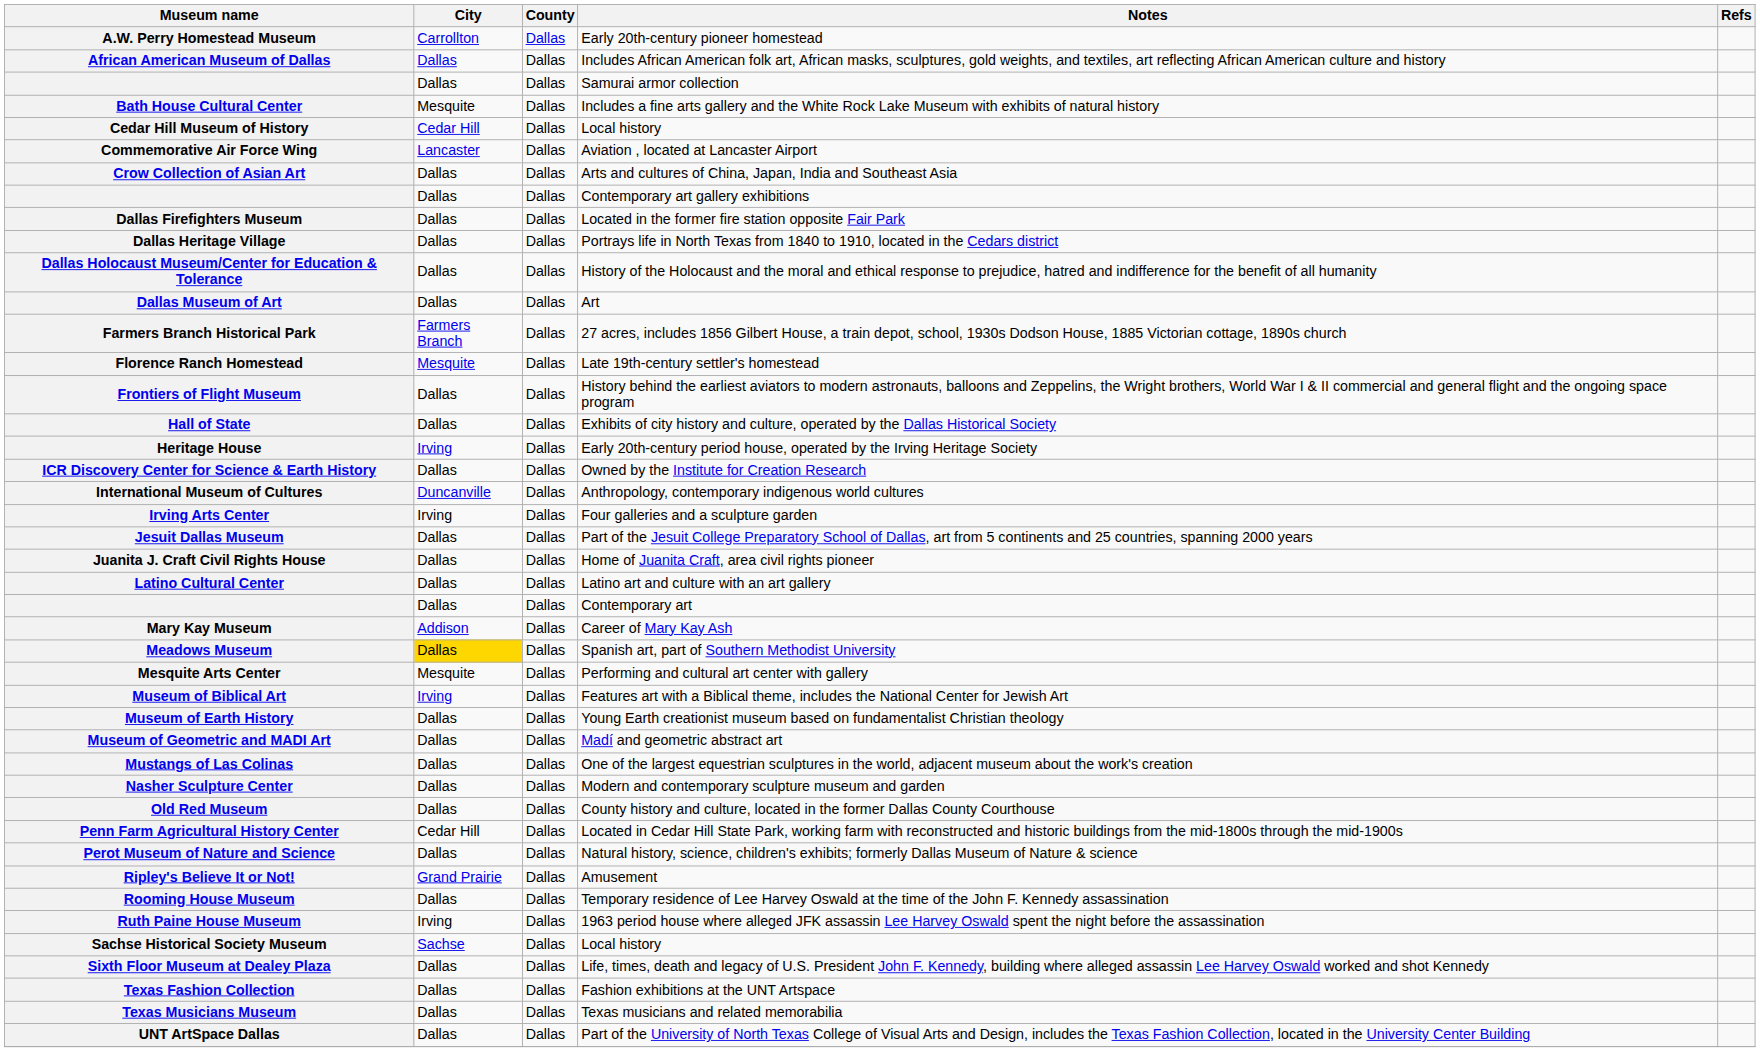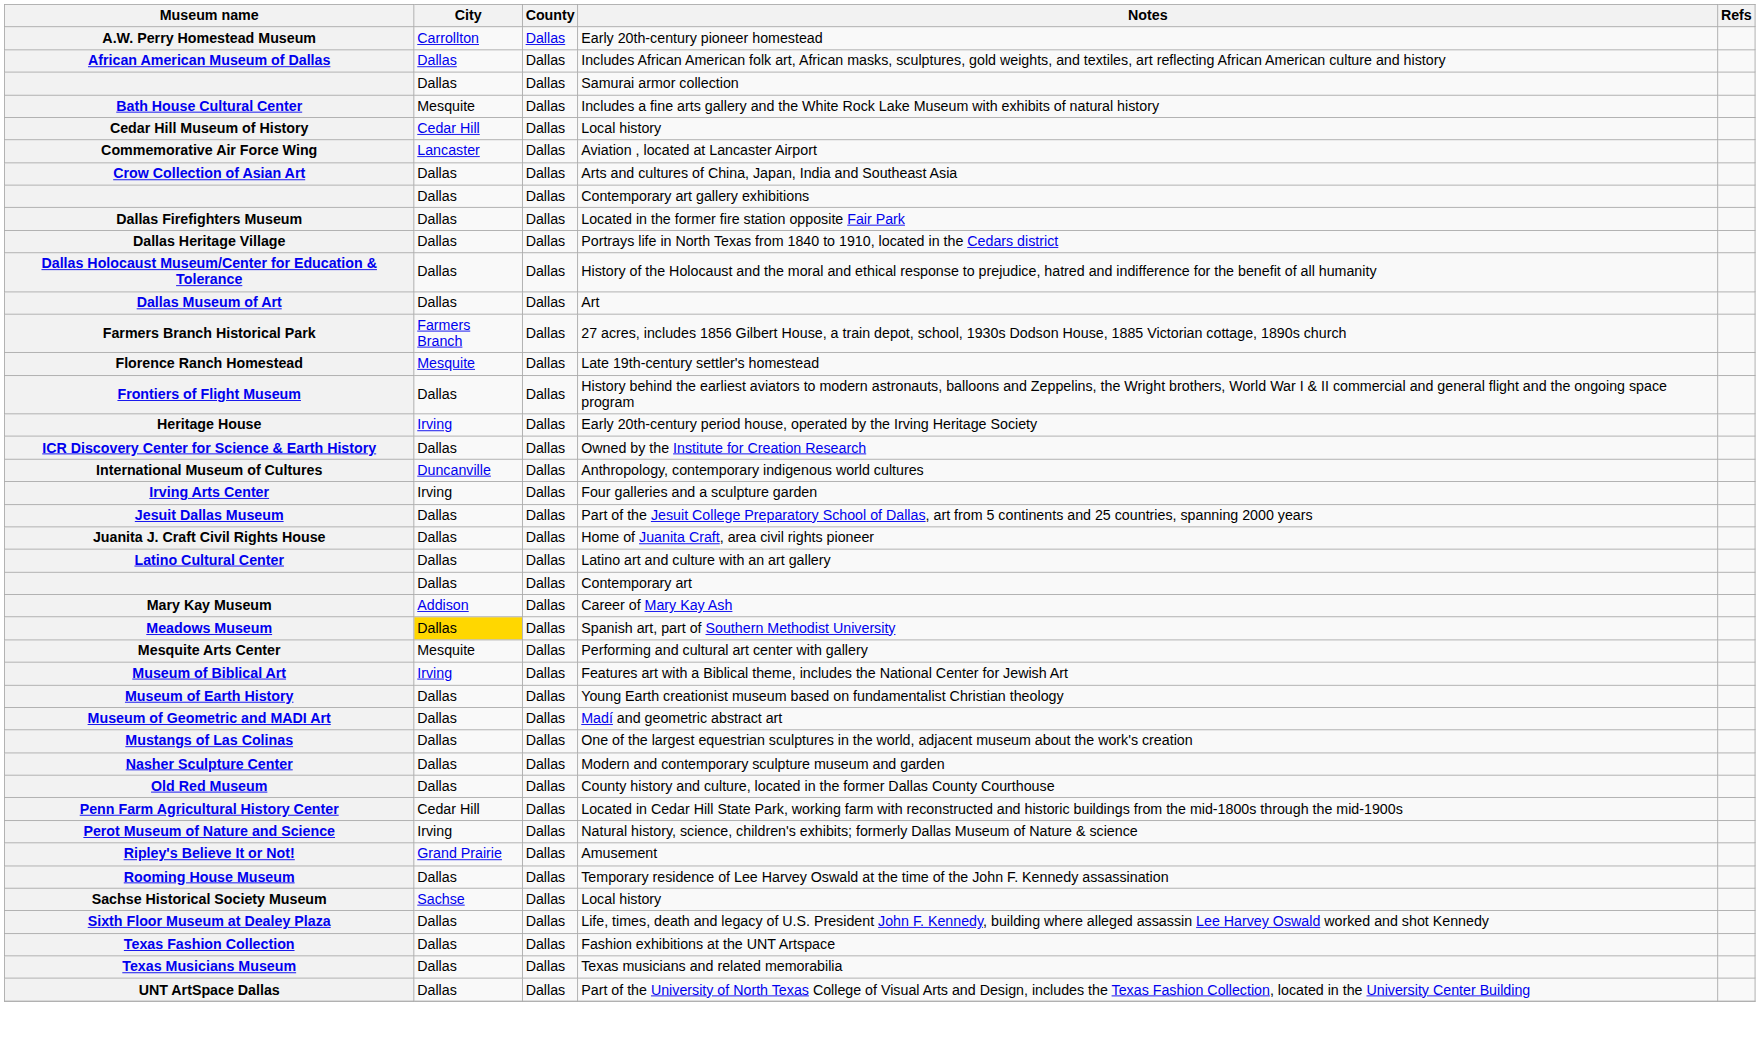 <table class="wikitable sortable plainrowheaders">
 <tr>
 <th scope="col">Museum name</th>
 <th scope="col">City</th>
 <th scope="col">County</th>
 <th scope="col">Notes</th>
 <th scope="col" class="unsortable">Refs</th>
 </tr>
 <tr>
 <th scope="row">A.W. Perry Homestead Museum</th>
 <td><a href='#'>Carrollton</a></td>
 <td><a href='#'>Dallas</a></td>
 <td>Early 20th-century pioneer homestead</td>
 <td align="center"></td>
 </tr>
 <tr>
 <th scope="row"><a href='#'>African American Museum of Dallas</a></th>
 <td><a href='#'>Dallas</a></td>
 <td>Dallas</td>
 <td>Includes African American folk art, African masks, sculptures, gold weights, and textiles, art reflecting African American culture and history</td>
 <td align="center"></td>
 </tr>
 <tr>
 <th scope="row"></th>
 <td>Dallas</td>
 <td>Dallas</td>
 <td>Samurai armor collection</td>
 <td align="center"></td>
 </tr>
 <tr>
 <th scope="row"><a href='#'>Bath House Cultural Center</a></th>
 <td>Mesquite</td>
 <td>Dallas</td>
 <td>Includes a fine arts gallery and the White Rock Lake Museum with exhibits of natural history</td>
 <td align="center"></td>
 </tr>
 <tr>
 <th scope="row">Cedar Hill Museum of History</th>
 <td><a href='#'>Cedar Hill</a></td>
 <td>Dallas</td>
 <td>Local history</td>
 <td align="center"></td>
 </tr>
 <tr>
 <th scope="row">Commemorative Air Force Wing</th>
 <td><a href='#'>Lancaster</a></td>
 <td>Dallas</td>
 <td>Aviation , located at Lancaster Airport</td>
 <td align="center"></td>
 </tr>
 <tr>
 <th scope="row"><a href='#'>Crow Collection of Asian Art</a></th>
 <td>Dallas</td>
 <td>Dallas</td>
 <td>Arts and cultures of China, Japan, India and Southeast Asia</td>
 <td align="center"></td>
 </tr>
 <tr>
 <th scope="row"></th>
 <td>Dallas</td>
 <td>Dallas</td>
 <td>Contemporary art gallery exhibitions</td>
 <td align="center"></td>
 </tr>
 <tr>
 <th scope="row">Dallas Firefighters Museum</th>
 <td>Dallas</td>
 <td>Dallas</td>
 <td>Located in the former fire station opposite <a href='#'>Fair Park</a></td>
 <td align="center"></td>
 </tr>
 <tr>
 <th scope="row">Dallas Heritage Village</th>
 <td>Dallas</td>
 <td>Dallas</td>
 <td>Portrays life in North Texas from 1840 to 1910, located in the <a href='#'>Cedars district</a></td>
 <td align="center"></td>
 </tr>
 <tr>
 <th scope="row"><a href='#'>Dallas Holocaust Museum/Center for Education & Tolerance</a></th>
 <td>Dallas</td>
 <td>Dallas</td>
 <td>History of the Holocaust and the moral and ethical response to prejudice, hatred and indifference for the benefit of all humanity</td>
 <td align="center"></td>
 </tr>
 <tr>
 <th scope="row"><a href='#'>Dallas Museum of Art</a></th>
 <td>Dallas</td>
 <td>Dallas</td>
 <td>Art</td>
 <td align="center"></td>
 </tr>
 <tr>
 <th scope="row">Farmers Branch Historical Park</th>
 <td><a href='#'>Farmers Branch</a></td>
 <td>Dallas</td>
 <td>27 acres, includes 1856 Gilbert House, a train depot, school, 1930s Dodson House, 1885 Victorian cottage, 1890s church</td>
 <td align="center"></td>
 </tr>
 <tr>
 <th scope="row">Florence Ranch Homestead</th>
 <td><a href='#'>Mesquite</a></td>
 <td>Dallas</td>
 <td>Late 19th-century settler's homestead</td>
 <td align="center"></td>
 </tr>
 <tr>
 <th scope="row"><a href='#'>Frontiers of Flight Museum</a></th>
 <td>Dallas</td>
 <td>Dallas</td>
 <td>History behind the earliest aviators to modern astronauts, balloons and Zeppelins, the Wright brothers, World War I & II commercial and general flight and the ongoing space program</td>
-<td align="center"></td>
-</tr>
-<tr>
-<th scope="row"><a href='#'>Hall of State</a></th>
-<td>Dallas</td>
-<td>Dallas</td>
-<td>Exhibits of city history and culture, operated by the <a href='#'>Dallas Historical Society</a></td>
 <td align="center"></td>
 </tr>
 <tr>
 <th scope="row">Heritage House</th>
 <td><a href='#'>Irving</a></td>
 <td>Dallas</td>
 <td>Early 20th-century period house, operated by the Irving Heritage Society</td>
 <td align="center"></td>
 </tr>
 <tr>
 <th scope="row"><a href='#'>ICR Discovery Center for Science & Earth History</a></th>
 <td>Dallas</td>
 <td>Dallas</td>
 <td>Owned by the <a href='#'>Institute for Creation Research</a></td>
 <td align="center"></td>
 </tr>
 <tr>
 <th scope="row">International Museum of Cultures</th>
 <td><a href='#'>Duncanville</a></td>
 <td>Dallas</td>
 <td>Anthropology, contemporary indigenous world cultures</td>
 <td align="center"></td>
 </tr>
 <tr>
 <th scope="row"><a href='#'>Irving Arts Center</a></th>
 <td>Irving</td>
 <td>Dallas</td>
 <td>Four galleries and a sculpture garden</td>
 <td align="center"></td>
 </tr>
 <tr>
 <th scope="row"><a href='#'>Jesuit Dallas Museum</a></th>
 <td>Dallas</td>
 <td>Dallas</td>
 <td>Part of the <a href='#'>Jesuit College Preparatory School of Dallas</a>, art from 5 continents and 25 countries, spanning 2000 years</td>
 <td align="center"></td>
 </tr>
 <tr>
 <th scope="row">Juanita J. Craft Civil Rights House</th>
 <td>Dallas</td>
 <td>Dallas</td>
 <td>Home of <a href='#'>Juanita Craft</a>, area civil rights pioneer</td>
 <td align="center"></td>
 </tr>
 <tr>
 <th scope="row"><a href='#'>Latino Cultural Center</a></th>
 <td>Dallas</td>
 <td>Dallas</td>
 <td>Latino art and culture with an art gallery</td>
 <td align="center"></td>
 </tr>
 <tr>
 <th scope="row"></th>
 <td>Dallas</td>
 <td>Dallas</td>
 <td>Contemporary art</td>
 <td align="center"></td>
 </tr>
 <tr>
 <th scope="row">Mary Kay Museum</th>
 <td><a href='#'>Addison</a></td>
 <td>Dallas</td>
 <td>Career of <a href='#'>Mary Kay Ash</a></td>
 <td align="center"></td>
 </tr>
 <tr>
 <th scope="row"><a href='#'>Meadows Museum</a></th>
 <td style="background: gold;">Dallas</td>
 <td>Dallas</td>
 <td>Spanish art, part of <a href='#'>Southern Methodist University</a></td>
 <td align="center"></td>
 </tr>
 <tr>
 <th scope="row">Mesquite Arts Center</th>
 <td>Mesquite</td>
 <td>Dallas</td>
 <td>Performing and cultural art center with gallery</td>
 <td align="center"></td>
 </tr>
 <tr>
 <th scope="row"><a href='#'>Museum of Biblical Art</a></th>
 <td><a href='#'>Irving</a></td>
 <td>Dallas</td>
 <td>Features art with a Biblical theme, includes the National Center for Jewish Art</td>
 <td align="center"></td>
 </tr>
 <tr>
 <th scope="row"><a href='#'>Museum of Earth History</a></th>
 <td>Dallas</td>
 <td>Dallas</td>
 <td>Young Earth creationist museum based on fundamentalist Christian theology</td>
 <td align="center"></td>
 </tr>
 <tr>
 <th scope="row"><a href='#'>Museum of Geometric and MADI Art</a></th>
 <td>Dallas</td>
 <td>Dallas</td>
 <td><a href='#'>Madí</a> and geometric abstract art</td>
 <td align="center"></td>
 </tr>
 <tr>
 <th scope="row"><a href='#'>Mustangs of Las Colinas</a></th>
 <td>Dallas</td>
 <td>Dallas</td>
 <td>One of the largest equestrian sculptures in the world, adjacent museum about the work's creation</td>
 <td align="center"></td>
 </tr>
 <tr>
 <th scope="row"><a href='#'>Nasher Sculpture Center</a></th>
 <td>Dallas</td>
 <td>Dallas</td>
 <td>Modern and contemporary sculpture museum and garden</td>
 <td align="center"></td>
 </tr>
 <tr>
 <th scope="row"><a href='#'>Old Red Museum</a></th>
 <td>Dallas</td>
 <td>Dallas</td>
 <td>County history and culture, located in the former Dallas County Courthouse</td>
 <td align="center"></td>
 </tr>
 <tr>
 <th scope="row"><a href='#'>Penn Farm Agricultural History Center</a></th>
 <td>Cedar Hill</td>
 <td>Dallas</td>
 <td>Located in Cedar Hill State Park, working farm with reconstructed and historic buildings from the mid-1800s through the mid-1900s</td>
 <td align="center"></td>
 </tr>
 <tr>
 <th scope="row"><a href='#'>Perot Museum of Nature and Science</a></th>
-<td>Dallas</td>
+<td>Irving</td>
 <td>Dallas</td>
 <td>Natural history, science, children's exhibits; formerly Dallas Museum of Nature & science</td>
 <td align="center"></td>
 </tr>
 <tr>
 <th scope="row"><a href='#'>Ripley's Believe It or Not!</a></th>
 <td><a href='#'>Grand Prairie</a></td>
 <td>Dallas</td>
 <td>Amusement</td>
 <td align="center"></td>
 </tr>
 <tr>
 <th scope="row"><a href='#'>Rooming House Museum</a></th>
 <td>Dallas</td>
 <td>Dallas</td>
 <td>Temporary residence of Lee Harvey Oswald at the time of the John F. Kennedy assassination</td>
-<td align="center"></td>
-</tr>
-<tr>
-<th scope="row"><a href='#'>Ruth Paine House Museum</a></th>
-<td>Irving</td>
-<td>Dallas</td>
-<td>1963 period house where alleged JFK assassin <a href='#'>Lee Harvey Oswald</a> spent the night before the assassination</td>
 <td align="center"></td>
 </tr>
 <tr>
 <th scope="row">Sachse Historical Society Museum</th>
 <td><a href='#'>Sachse</a></td>
 <td>Dallas</td>
 <td>Local history</td>
 <td align="center"></td>
 </tr>
 <tr>
 <th scope="row"><a href='#'>Sixth Floor Museum at Dealey Plaza</a></th>
 <td>Dallas</td>
 <td>Dallas</td>
 <td>Life, times, death and legacy of U.S. President <a href='#'>John F. Kennedy</a>, building where alleged assassin <a href='#'>Lee Harvey Oswald</a> worked and shot Kennedy</td>
 <td align="center"></td>
 </tr>
 <tr>
 <th scope="row"><a href='#'>Texas Fashion Collection</a></th>
 <td>Dallas</td>
 <td>Dallas</td>
 <td>Fashion exhibitions at the UNT Artspace</td>
 <td align="center"></td>
 </tr>
 <tr>
 <th scope="row"><a href='#'>Texas Musicians Museum</a></th>
 <td>Dallas</td>
 <td>Dallas</td>
 <td>Texas musicians and related memorabilia</td>
 <td align="center"></td>
 </tr>
 <tr>
 <th scope="row">UNT ArtSpace Dallas</th>
 <td>Dallas</td>
 <td>Dallas</td>
 <td>Part of the <a href='#'>University of North Texas</a> College of Visual Arts and Design, includes the <a href='#'>Texas Fashion Collection</a>, located in the <a href='#'>University Center Building</a></td>
 <td align="center"></td>
 </tr>
 <tr>
 </tr>
 </table>
